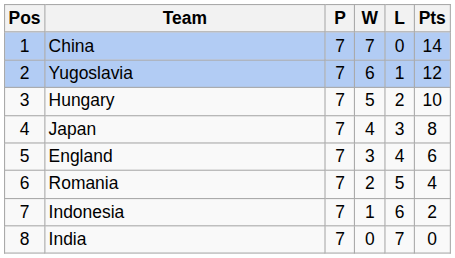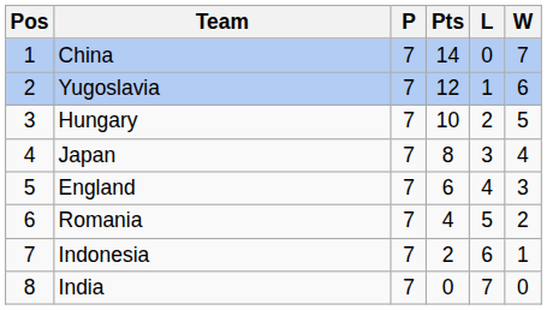 <table class="wikitable" style="font-size: 100%">
 <tr>
 <th width=15>Pos</th>
 <th width=250>Team</th>
 <th width=20>P</th>
+<th width=20>Pts</th>
+<th width=20>L</th>
 <th width=20>W</th>
-<th width=20>L</th>
-<th width=20>Pts</th>
 </tr>
 <tr align=center style="background: #b2ccf4;">
 <td>1</td>
 <td align="left"> China</td>
 <td>7</td>
+<td>14</td>
+<td>0</td>
 <td>7</td>
-<td>0</td>
-<td>14</td>
 </tr>
 <tr align=center style="background: #b2ccf4;">
 <td>2</td>
 <td align="left"> Yugoslavia</td>
 <td>7</td>
+<td>12</td>
+<td>1</td>
 <td>6</td>
-<td>1</td>
-<td>12</td>
 </tr>
 <tr align=center>
 <td>3</td>
 <td align="left"> Hungary</td>
 <td>7</td>
+<td>10</td>
+<td>2</td>
 <td>5</td>
-<td>2</td>
-<td>10</td>
 </tr>
 <tr align=center>
 <td>4</td>
 <td align="left"> Japan</td>
 <td>7</td>
+<td>8</td>
+<td>3</td>
 <td>4</td>
-<td>3</td>
-<td>8</td>
 </tr>
 <tr align=center>
 <td>5</td>
 <td align="left"> England</td>
 <td>7</td>
+<td>6</td>
+<td>4</td>
 <td>3</td>
-<td>4</td>
-<td>6</td>
 </tr>
 <tr align=center>
 <td>6</td>
 <td align="left"> Romania</td>
 <td>7</td>
+<td>4</td>
+<td>5</td>
 <td>2</td>
-<td>5</td>
-<td>4</td>
 </tr>
 <tr align=center>
 <td>7</td>
 <td align="left"> Indonesia</td>
 <td>7</td>
+<td>2</td>
+<td>6</td>
 <td>1</td>
-<td>6</td>
-<td>2</td>
 </tr>
 <tr align=center>
 <td>8</td>
 <td align="left"> India</td>
 <td>7</td>
 <td>0</td>
 <td>7</td>
 <td>0</td>
 </tr>
 </table>
